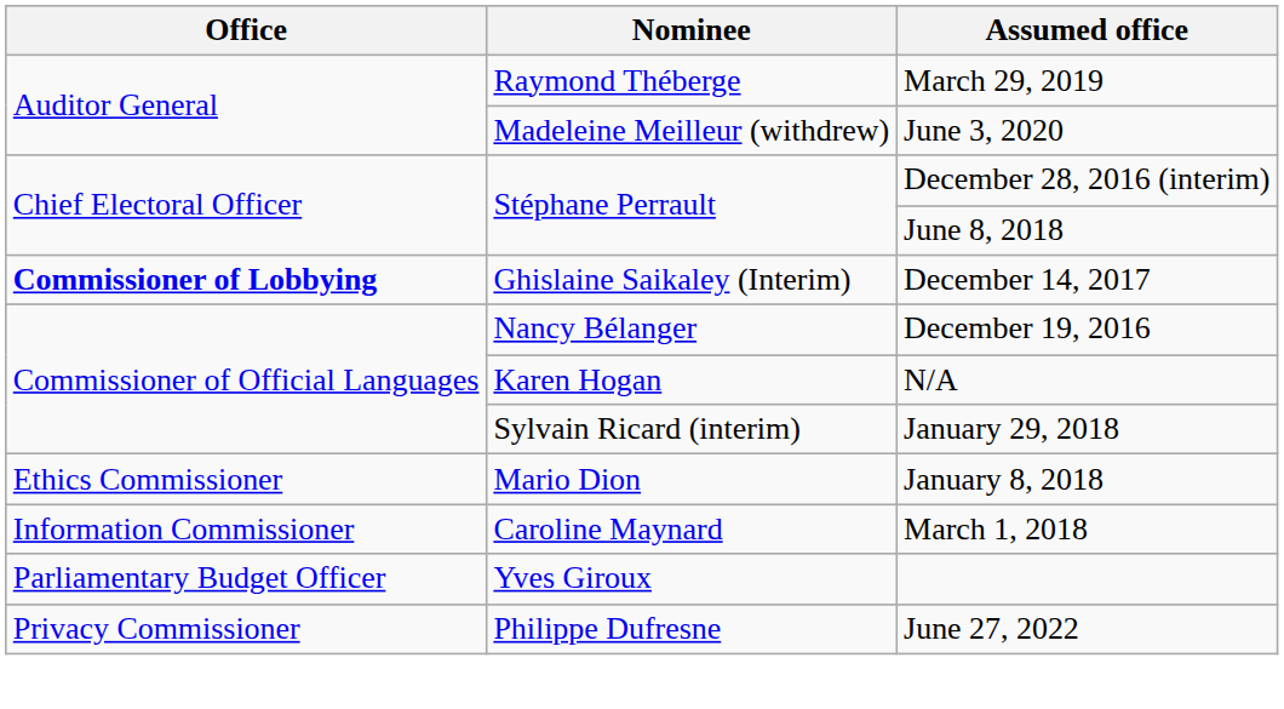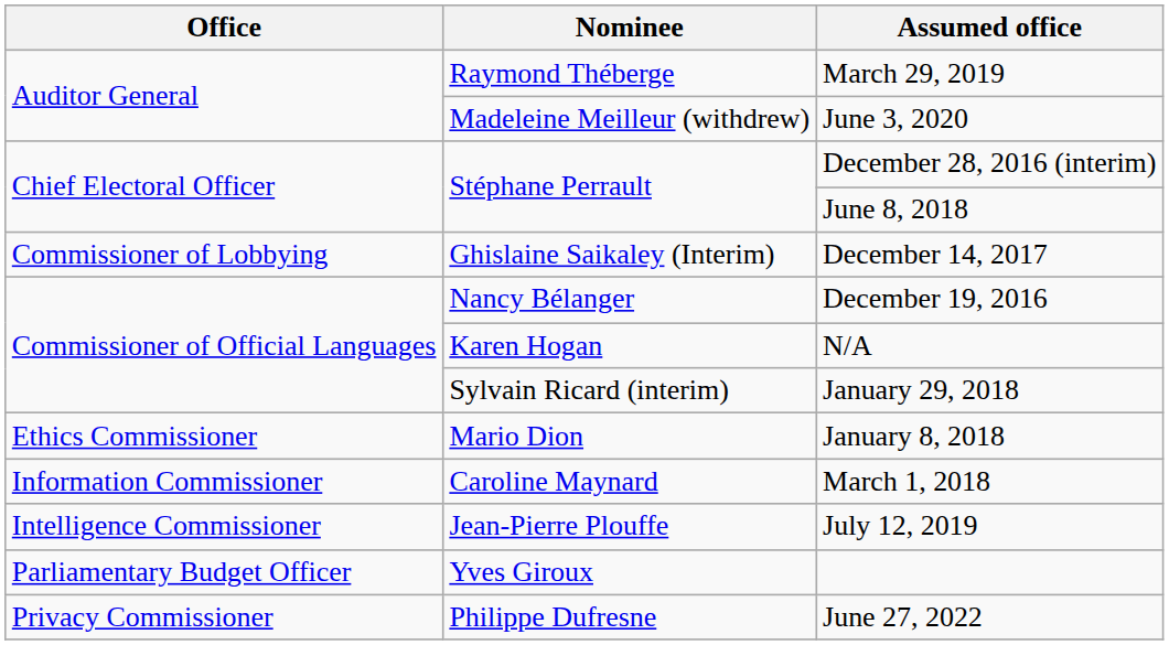 <table class="wikitable">
 <tr>
 <th>Office</th>
 <th>Nominee</th>
 <th>Assumed office</th>
 </tr>
 <tr>
 <td rowspan="2"><a href='#'>Auditor General</a></td>
 <td><a href='#'>Raymond Théberge</a></td>
 <td>March 29, 2019</td>
 </tr>
 <tr>
 <td><a href='#'>Madeleine Meilleur</a> (withdrew)</td>
 <td>June 3, 2020</td>
 </tr>
 <tr>
 <td rowspan="2"><a href='#'>Chief Electoral Officer</a></td>
 <td rowspan="2"><a href='#'>Stéphane Perrault</a></td>
 <td>December 28, 2016 (interim)</td>
 </tr>
 <tr>
 <td>June 8, 2018</td>
 </tr>
 <tr>
-<td><strong><a href='#'>Commissioner of Lobbying</a></strong></td>
+<td><a href='#'>Commissioner of Lobbying</a></td>
 <td><a href='#'>Ghislaine Saikaley</a> (Interim)</td>
 <td>December 14, 2017</td>
 </tr>
 <tr>
 <td rowspan="3"><a href='#'>Commissioner of Official Languages</a></td>
 <td><a href='#'>Nancy Bélanger</a></td>
 <td>December 19, 2016</td>
 </tr>
 <tr>
 <td><a href='#'>Karen Hogan</a></td>
 <td>N/A</td>
 </tr>
 <tr>
 <td>Sylvain Ricard (interim)</td>
 <td>January 29, 2018</td>
 </tr>
 <tr>
 <td><a href='#'>Ethics Commissioner</a></td>
 <td><a href='#'>Mario Dion</a></td>
 <td>January 8, 2018</td>
 </tr>
 <tr>
 <td><a href='#'>Information Commissioner</a></td>
 <td><a href='#'>Caroline Maynard</a></td>
 <td>March 1, 2018</td>
 </tr>
 <tr>
+<td><a href='#'>Intelligence Commissioner</a></td>
+<td><a href='#'>Jean-Pierre Plouffe</a></td>
+<td>July 12, 2019</td>
+</tr>
+<tr>
 <td><a href='#'>Parliamentary Budget Officer</a></td>
 <td><a href='#'>Yves Giroux</a></td>
 <td></td>
 </tr>
 <tr>
 <td><a href='#'>Privacy Commissioner</a></td>
 <td><a href='#'>Philippe Dufresne</a></td>
 <td>June 27, 2022</td>
 </tr>
 </table>
